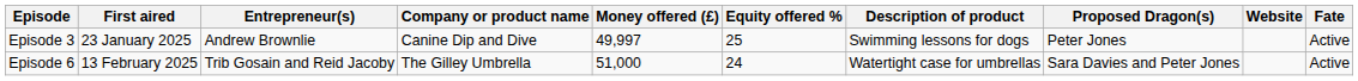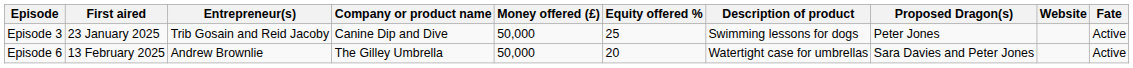 <table class="wikitable sortable">
 <tr>
 <th>Episode</th>
 <th>First aired</th>
 <th>Entrepreneur(s)</th>
 <th>Company or product name</th>
 <th>Money offered (£)</th>
 <th>Equity offered %</th>
 <th>Description of product</th>
 <th>Proposed Dragon(s)</th>
 <th>Website</th>
 <th>Fate</th>
 </tr>
 <tr>
 <td>Episode 3</td>
 <td>23 January 2025</td>
-<td>Andrew Brownlie</td>
+<td>Trib Gosain and Reid Jacoby</td>
 <td>Canine Dip and Dive</td>
-<td>49,997</td>
+<td>50,000</td>
 <td>25</td>
 <td>Swimming lessons for dogs</td>
 <td>Peter Jones </td>
 <td></td>
 <td>Active </td>
 </tr>
 <tr>
 <td>Episode 6</td>
 <td>13 February 2025</td>
-<td>Trib Gosain and Reid Jacoby</td>
+<td>Andrew Brownlie</td>
 <td>The Gilley Umbrella</td>
-<td>51,000</td>
-<td>24</td>
+<td>50,000</td>
+<td>20</td>
 <td>Watertight case for umbrellas</td>
 <td>Sara Davies and Peter Jones </td>
 <td></td>
 <td>Active </td>
 </tr>
 </table>
